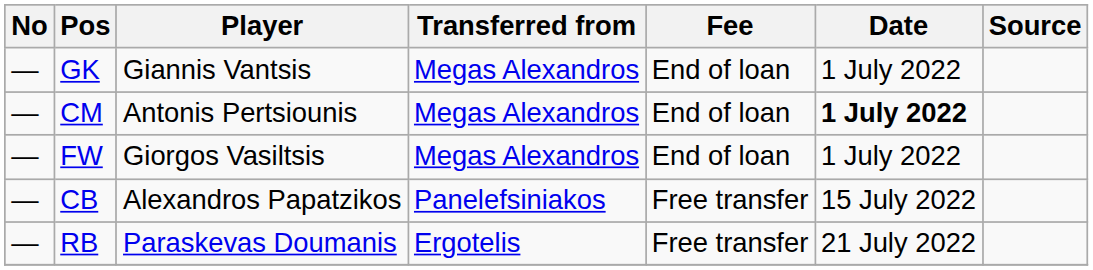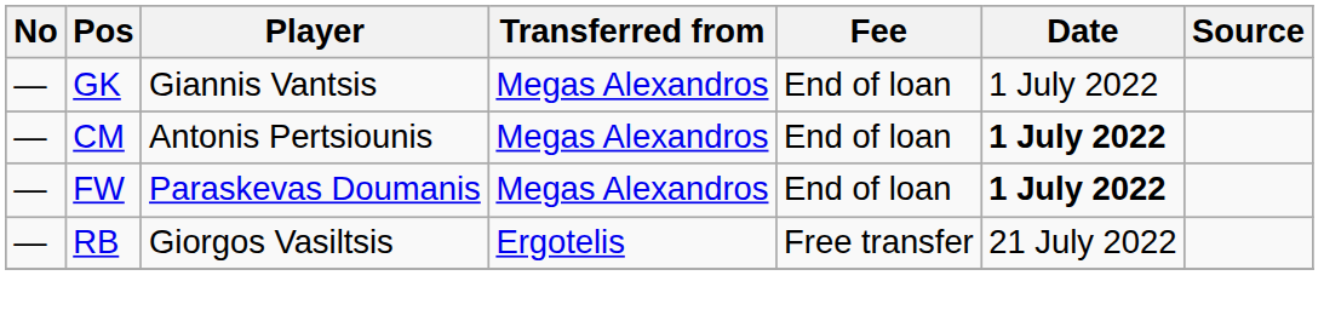 <table class="wikitable">
 <tr>
 <th>No</th>
 <th>Pos</th>
 <th>Player</th>
 <th>Transferred from</th>
 <th>Fee</th>
 <th>Date</th>
 <th>Source</th>
 </tr>
 <tr>
 <td>—</td>
 <td><a href='#'>GK</a></td>
 <td>Giannis Vantsis</td>
 <td><a href='#'>Megas Alexandros</a></td>
 <td>End of loan</td>
 <td>1 July 2022</td>
 <td></td>
 </tr>
 <tr>
 <td>—</td>
 <td><a href='#'>CM</a></td>
 <td>Antonis Pertsiounis</td>
 <td><a href='#'>Megas Alexandros</a></td>
 <td>End of loan</td>
 <td><strong>1 July 2022</strong></td>
 <td></td>
 </tr>
 <tr>
 <td>—</td>
 <td><a href='#'>FW</a></td>
-<td>Giorgos Vasiltsis</td>
+<td><a href='#'>Paraskevas Doumanis</a></td>
 <td><a href='#'>Megas Alexandros</a></td>
 <td>End of loan</td>
-<td>1 July 2022</td>
-<td></td>
-</tr>
-<tr>
-<td>—</td>
-<td><a href='#'>CB</a></td>
-<td>Alexandros Papatzikos</td>
-<td><a href='#'>Panelefsiniakos</a></td>
-<td>Free transfer</td>
-<td>15 July 2022</td>
+<td><strong>1 July 2022</strong></td>
 <td></td>
 </tr>
 <tr>
 <td>—</td>
 <td><a href='#'>RB</a></td>
-<td><a href='#'>Paraskevas Doumanis</a></td>
+<td>Giorgos Vasiltsis</td>
 <td><a href='#'>Ergotelis</a></td>
 <td>Free transfer</td>
 <td>21 July 2022</td>
 <td></td>
 </tr>
 <tr>
 </tr>
 </table>
